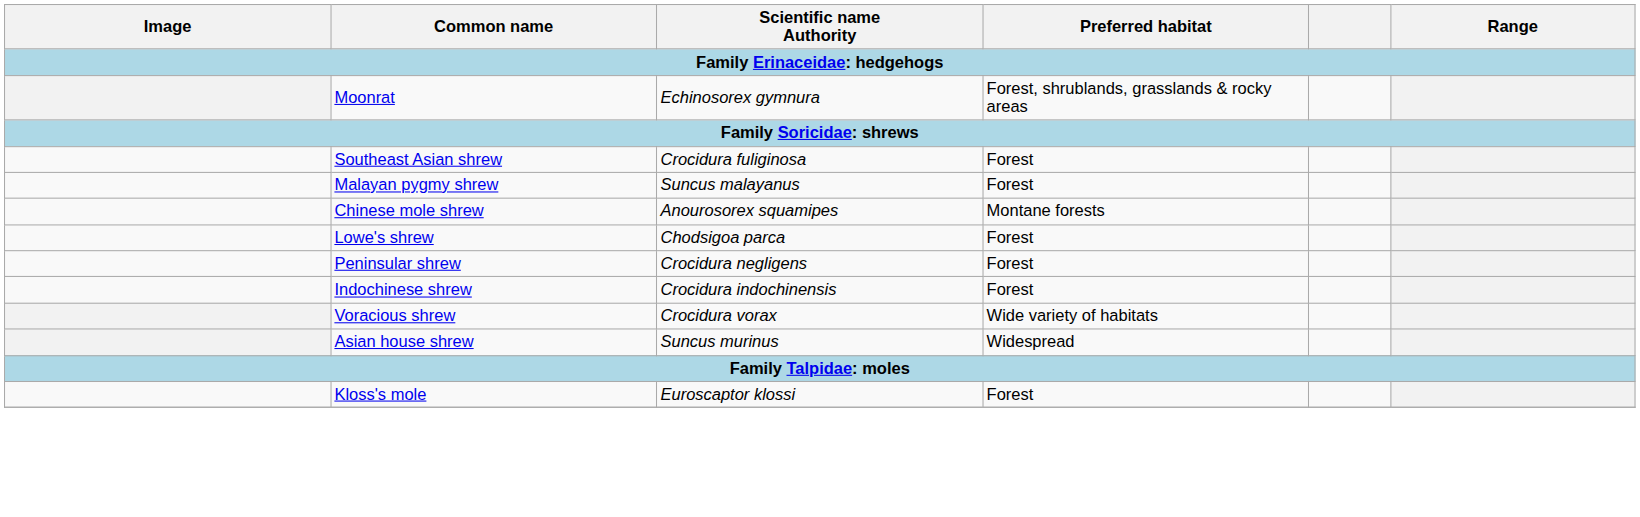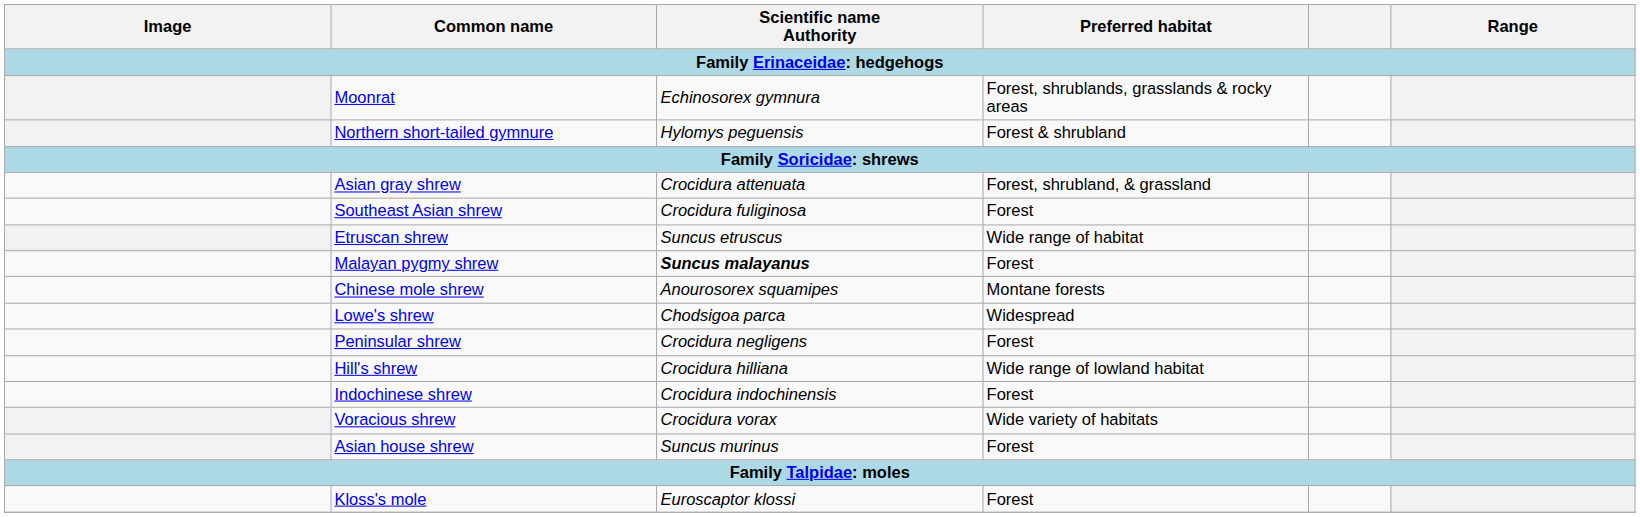 <table width=100% class="wikitable unsortable plainrowheaders">
 <tr>
 <th width="20%" style="text-align: center;">Image</th>
 <th width="20%">Common name</th>
 <th width="20%">Scientific name<br>Authority</th>
 <th width="20%">Preferred habitat</th>
 <th width="5%"></th>
 <th width="15%">Range</th>
 </tr>
 <tr>
 <td style="text-align:center;background:lightblue;" colspan=6><strong>Family <a href='#'>Erinaceidae</a>: hedgehogs</strong></td>
 </tr>
 <tr>
 <th style="text-align: center;"></th>
 <td><a href='#'>Moonrat</a></td>
 <td><em>Echinosorex gymnura</em><br></td>
 <td>Forest, shrublands, grasslands & rocky areas</td>
 <td><br></td>
 <th style="text-align: center;"></th>
 </tr>
 <tr>
+<th style="text-align: center;"></th>
+<td><a href='#'>Northern short-tailed gymnure</a></td>
+<td><em>Hylomys peguensis</em><br></td>
+<td>Forest & shrubland</td>
+<td></td>
+<th style="text-align: center;"></th>
+</tr>
+<tr>
 <td style="text-align:center;background:lightblue;" colspan=6><strong>Family <a href='#'>Soricidae</a>: shrews</strong></td>
+</tr>
+<tr>
+<td></td>
+<td><a href='#'>Asian gray shrew</a></td>
+<td><em>Crocidura attenuata</em><br></td>
+<td>Forest, shrubland, & grassland</td>
+<td><br></td>
+<th style="text-align: center;"></th>
 </tr>
 <tr>
 <td></td>
 <td><a href='#'>Southeast Asian shrew</a></td>
 <td><em>Crocidura fuliginosa</em><br></td>
 <td>Forest</td>
 <td><br></td>
 <th style="text-align: center;"></th>
 </tr>
 <tr>
+<th style="text-align: center;"></th>
+<td><a href='#'>Etruscan shrew</a></td>
+<td><em>Suncus etruscus</em><br></td>
+<td>Wide range of habitat</td>
+<td><br></td>
+<th style="text-align: center;"></th>
+</tr>
+<tr>
 <td></td>
 <td><a href='#'>Malayan pygmy shrew</a></td>
-<td><em>Suncus malayanus</em><br></td>
+<td><strong><em>Suncus malayanus</em><br></strong></td>
 <td>Forest</td>
 <td><br></td>
 <th style="text-align: center;"></th>
 </tr>
 <tr>
 <td></td>
 <td><a href='#'>Chinese mole shrew</a></td>
 <td><em>Anourosorex squamipes</em><br></td>
 <td>Montane forests</td>
 <td><br></td>
 <th style="text-align: center;"></th>
 </tr>
 <tr>
 <td></td>
 <td><a href='#'>Lowe's shrew</a></td>
 <td><em>Chodsigoa parca</em><br></td>
-<td>Forest</td>
+<td>Widespread</td>
 <td><br></td>
 <th style="text-align: center;"></th>
 </tr>
 <tr>
 <td></td>
 <td><a href='#'>Peninsular shrew</a></td>
 <td><em>Crocidura negligens</em><br></td>
 <td>Forest</td>
+<td><br></td>
+<th style="text-align: center;"></th>
+</tr>
+<tr>
+<td></td>
+<td><a href='#'>Hill's shrew</a></td>
+<td><em>Crocidura hilliana</em><br></td>
+<td>Wide range of lowland habitat</td>
 <td><br></td>
 <th style="text-align: center;"></th>
 </tr>
 <tr>
 <td></td>
 <td><a href='#'>Indochinese shrew</a></td>
 <td><em>Crocidura indochinensis</em><br></td>
 <td>Forest</td>
 <td><br></td>
 <th style="text-align: center;"></th>
 </tr>
 <tr>
 <th style="text-align: center;"></th>
 <td><a href='#'>Voracious shrew</a></td>
 <td><em>Crocidura vorax</em><br></td>
 <td>Wide variety of habitats</td>
 <td><br></td>
 <th style="text-align: center;"></th>
 </tr>
 <tr>
 <th style="text-align: center;"></th>
 <td><a href='#'>Asian house shrew</a></td>
 <td><em>Suncus murinus</em><br></td>
-<td>Widespread</td>
+<td>Forest</td>
 <td><br></td>
 <th style="text-align: center;"></th>
 </tr>
 <tr>
 <td style="text-align:center;background:lightblue;" colspan=6><strong>Family <a href='#'>Talpidae</a>: moles</strong></td>
 </tr>
 <tr>
 <td></td>
 <td><a href='#'>Kloss's mole</a></td>
 <td><em>Euroscaptor klossi</em><br></td>
 <td>Forest</td>
 <td><br></td>
 <th style="text-align: center;"></th>
 </tr>
 <tr>
 </tr>
 </table>
